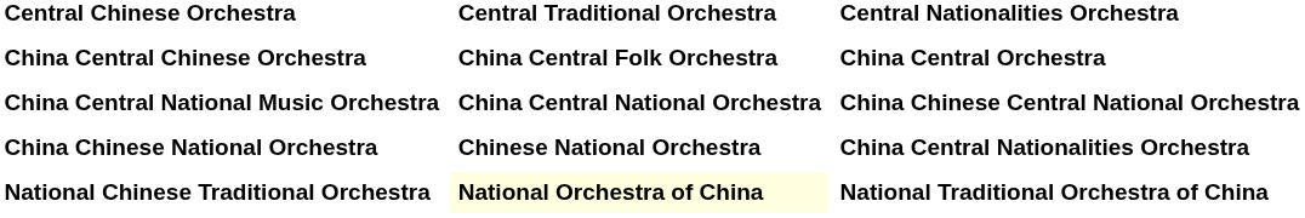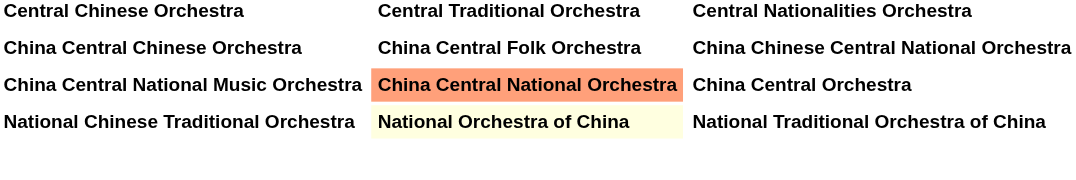 <table border="0" cellpadding="5" cellspacing="3">
 <tr>
 <td><strong>Central Chinese Orchestra</strong></td>
 <td><strong>Central Traditional Orchestra</strong></td>
 <td><strong>Central Nationalities Orchestra</strong></td>
 </tr>
 <tr>
 <td><strong>China Central Chinese Orchestra</strong></td>
 <td><strong>China Central Folk Orchestra</strong></td>
-<td><strong>China Central Orchestra</strong></td>
+<td><strong>China Chinese Central National Orchestra</strong></td>
 </tr>
 <tr>
 <td><strong>China Central National Music Orchestra</strong></td>
-<td><strong>China Central National Orchestra</strong></td>
-<td><strong>China Chinese Central National Orchestra</strong></td>
-</tr>
-<tr>
-<td><strong>China Chinese National Orchestra</strong></td>
-<td><strong>Chinese National Orchestra</strong></td>
-<td><strong>China Central Nationalities Orchestra</strong></td>
-<td></td>
+<td style="background: lightsalmon;"><strong>China Central National Orchestra</strong></td>
+<td><strong>China Central Orchestra</strong></td>
 </tr>
 <tr>
 <td><strong>National Chinese Traditional Orchestra</strong></td>
 <td style="background: lightyellow;"><strong>National Orchestra of China</strong></td>
 <td><strong>National Traditional Orchestra of China</strong></td>
 </tr>
 </table>
